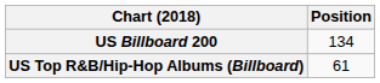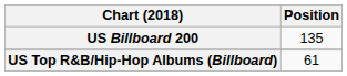 <table class="wikitable sortable plainrowheaders" style="text-align:center">
 <tr>
 <th scope="col">Chart (2018)</th>
 <th scope="col">Position</th>
 </tr>
 <tr>
 <th scope="row">US <em>Billboard</em> 200</th>
-<td>134</td>
+<td>135</td>
 </tr>
 <tr>
 <th scope="row">US Top R&B/Hip-Hop Albums (<em>Billboard</em>)</th>
 <td>61</td>
 </tr>
 </table>
